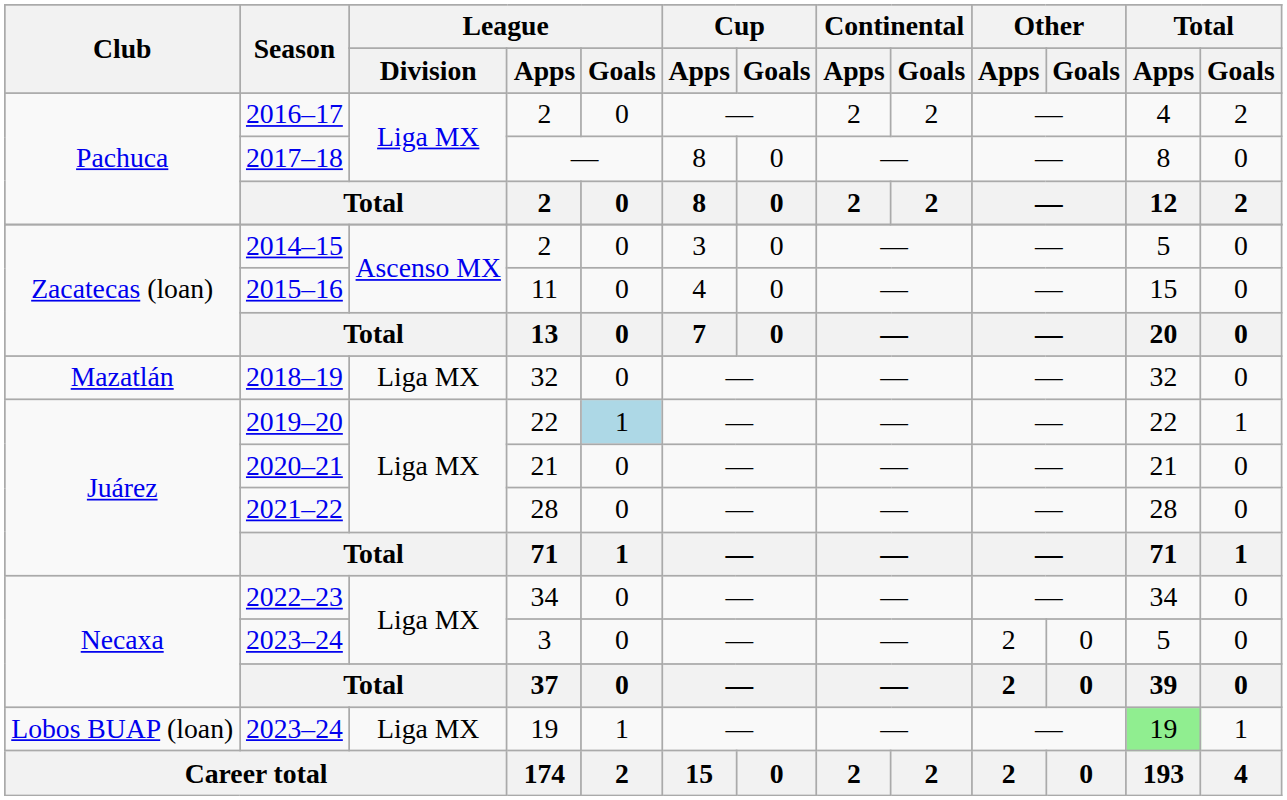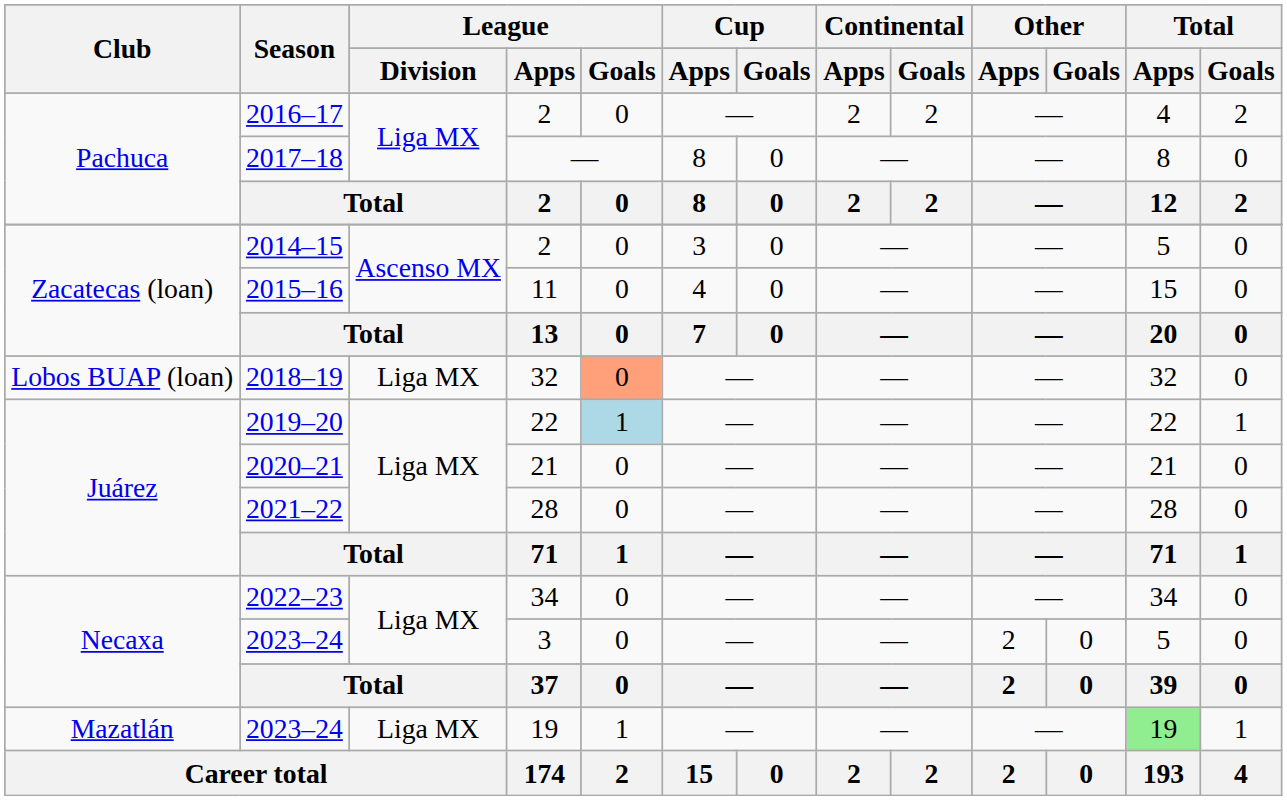 <table class="wikitable" style="text-align:center">
 <tr>
 <th rowspan="2">Club</th>
 <th rowspan="2">Season</th>
 <th colspan="3">League</th>
 <th colspan="2">Cup</th>
 <th colspan="2">Continental</th>
 <th colspan="2">Other</th>
 <th colspan="2">Total</th>
 </tr>
 <tr>
 <th>Division</th>
 <th>Apps</th>
 <th>Goals</th>
 <th>Apps</th>
 <th>Goals</th>
 <th>Apps</th>
 <th>Goals</th>
 <th>Apps</th>
 <th>Goals</th>
 <th>Apps</th>
 <th>Goals</th>
 </tr>
 <tr>
 <td rowspan="3"><a href='#'>Pachuca</a></td>
 <td><a href='#'>2016–17</a></td>
 <td rowspan="2"><a href='#'>Liga MX</a></td>
 <td>2</td>
 <td>0</td>
 <td colspan=2>—</td>
 <td>2</td>
 <td>2</td>
 <td colspan="2">—</td>
 <td>4</td>
 <td>2</td>
 </tr>
 <tr>
 <td><a href='#'>2017–18</a></td>
 <td colspan="2">—</td>
 <td>8</td>
 <td>0</td>
 <td colspan=2>—</td>
 <td colspan="2">—</td>
 <td>8</td>
 <td>0</td>
 </tr>
 <tr>
 <th colspan="2">Total</th>
 <th>2</th>
 <th>0</th>
 <th>8</th>
 <th>0</th>
 <th>2</th>
 <th>2</th>
 <th colspan=2>—</th>
 <th>12</th>
 <th>2</th>
 </tr>
 <tr>
 </tr>
 <tr>
 <td rowspan="3"><a href='#'>Zacatecas</a> (loan)</td>
 <td><a href='#'>2014–15</a></td>
 <td rowspan="2"><a href='#'>Ascenso MX</a></td>
 <td>2</td>
 <td>0</td>
 <td>3</td>
 <td>0</td>
 <td colspan=2>—</td>
 <td colspan=2>—</td>
 <td>5</td>
 <td>0</td>
 </tr>
 <tr>
 <td><a href='#'>2015–16</a></td>
 <td>11</td>
 <td>0</td>
 <td>4</td>
 <td>0</td>
 <td colspan=2>—</td>
 <td colspan="2">—</td>
 <td>15</td>
 <td>0</td>
 </tr>
 <tr>
 <th colspan="2">Total</th>
 <th>13</th>
 <th>0</th>
 <th>7</th>
 <th>0</th>
 <th colspan=2>—</th>
 <th colspan=2>—</th>
 <th>20</th>
 <th>0</th>
 </tr>
 <tr>
-<td rowspan="1"><a href='#'>Mazatlán</a></td>
+<td><a href='#'>Lobos BUAP</a> (loan)</td>
 <td><a href='#'>2018–19</a></td>
 <td>Liga MX</td>
 <td>32</td>
-<td>0</td>
+<td style="background: lightsalmon;">0</td>
 <td colspan=2>—</td>
 <td colspan=2>—</td>
 <td colspan=2>—</td>
 <td>32</td>
 <td>0</td>
 </tr>
 <tr>
 <td rowspan="4"><a href='#'>Juárez</a></td>
 <td><a href='#'>2019–20</a></td>
 <td rowspan="3">Liga MX</td>
 <td>22</td>
 <td style="background: lightblue;">1</td>
 <td colspan=2>—</td>
 <td colspan=2>—</td>
 <td colspan=2>—</td>
 <td>22</td>
 <td>1</td>
 </tr>
 <tr>
 <td><a href='#'>2020–21</a></td>
 <td>21</td>
 <td>0</td>
 <td colspan=2>—</td>
 <td colspan=2>—</td>
 <td colspan="2">—</td>
 <td>21</td>
 <td>0</td>
 </tr>
 <tr>
 <td><a href='#'>2021–22</a></td>
 <td>28</td>
 <td>0</td>
 <td colspan=2>—</td>
 <td colspan=2>—</td>
 <td colspan="2">—</td>
 <td>28</td>
 <td>0</td>
 </tr>
 <tr>
 <th colspan="2">Total</th>
 <th>71</th>
 <th>1</th>
 <th colspan="2">—</th>
 <th colspan="2">—</th>
 <th colspan="2">—</th>
 <th>71</th>
 <th>1</th>
 </tr>
 <tr>
 <td rowspan="3"><a href='#'>Necaxa</a></td>
 <td><a href='#'>2022–23</a></td>
 <td rowspan="2">Liga MX</td>
 <td>34</td>
 <td>0</td>
 <td colspan=2>—</td>
 <td colspan=2>—</td>
 <td colspan=2>—</td>
 <td>34</td>
 <td>0</td>
 </tr>
 <tr>
 <td><a href='#'>2023–24</a></td>
 <td>3</td>
 <td>0</td>
 <td colspan=2>—</td>
 <td colspan=2>—</td>
 <td>2</td>
 <td>0</td>
 <td>5</td>
 <td>0</td>
 </tr>
 <tr>
 <th colspan="2">Total</th>
 <th>37</th>
 <th>0</th>
 <th colspan="2">—</th>
 <th colspan="2">—</th>
 <th>2</th>
 <th>0</th>
 <th>39</th>
 <th>0</th>
 </tr>
 <tr>
-<td><a href='#'>Lobos BUAP</a> (loan)</td>
+<td rowspan="1"><a href='#'>Mazatlán</a></td>
 <td><a href='#'>2023–24</a></td>
 <td rowspan="1">Liga MX</td>
 <td>19</td>
 <td>1</td>
 <td colspan=2>—</td>
 <td colspan=2>—</td>
 <td colspan=2>—</td>
 <td style="background: lightgreen;">19</td>
 <td>1</td>
 </tr>
 <tr>
 <th colspan="3">Career total</th>
 <th>174</th>
 <th>2</th>
 <th>15</th>
 <th>0</th>
 <th>2</th>
 <th>2</th>
 <th>2</th>
 <th>0</th>
 <th>193</th>
 <th>4</th>
 </tr>
 </table>
